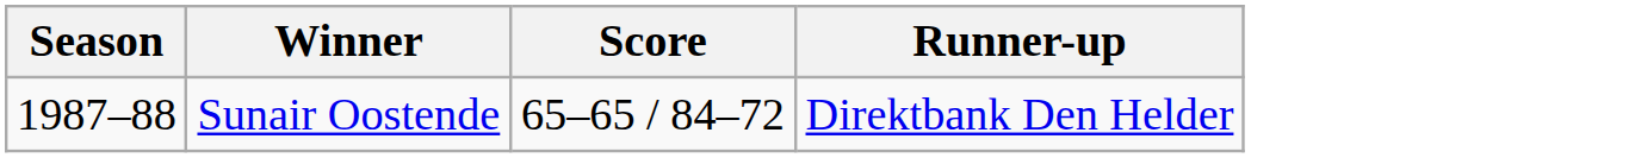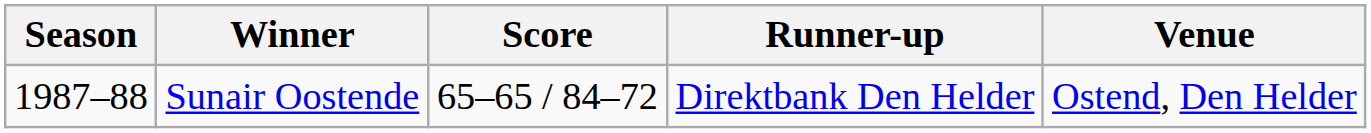 <table class="wikitable">
 <tr bgcolor=>
 <th>Season</th>
 <th>Winner</th>
 <th>Score</th>
 <th>Runner-up</th>
+<th>Venue</th>
 </tr>
 <tr>
 <td>1987–88</td>
 <td> <a href='#'>Sunair Oostende</a></td>
 <td>65–65 / 84–72</td>
 <td> <a href='#'>Direktbank Den Helder</a></td>
+<td><a href='#'>Ostend</a>, <a href='#'>Den Helder</a></td>
 </tr>
 </table>
